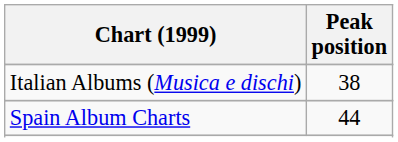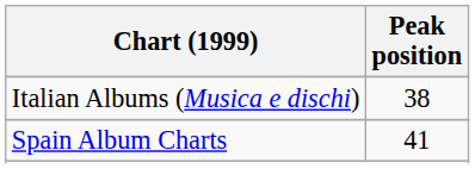 <table class="wikitable sortable">
 <tr>
 <th>Chart (1999)</th>
 <th>Peak<br>position</th>
 </tr>
 <tr>
 </tr>
 <tr>
 </tr>
 <tr>
 </tr>
 <tr>
 </tr>
 <tr>
 </tr>
 <tr>
 </tr>
 <tr>
 </tr>
 <tr>
 <td>Italian Albums (<em><a href='#'>Musica e dischi</a></em>)</td>
 <td align="center">38</td>
 </tr>
 <tr>
 </tr>
 <tr>
 </tr>
 <tr>
 <td align="left"><a href='#'>Spain Album Charts</a></td>
-<td align="center">44</td>
+<td align="center">41</td>
 </tr>
 <tr>
 </tr>
 <tr>
 </tr>
 <tr>
 </tr>
 </table>
